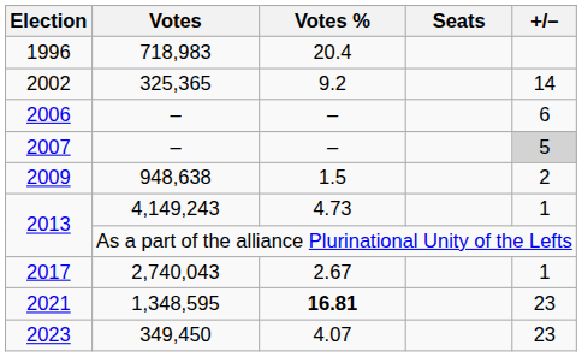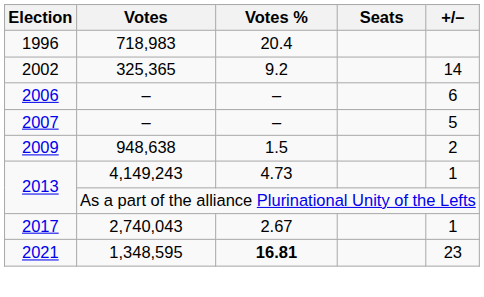 <table class="wikitable" style="text-align:center">
 <tr>
 <th><strong>Election</strong></th>
 <th>Votes</th>
 <th>Votes %</th>
 <th><strong>Seats</strong></th>
 <th>+/–</th>
 </tr>
 <tr>
 <td>1996</td>
 <td>718,983</td>
 <td>20.4</td>
 <td></td>
 <td></td>
 </tr>
 <tr>
 <td>2002</td>
 <td>325,365</td>
 <td>9.2</td>
 <td></td>
 <td> 14</td>
 </tr>
 <tr>
 <td><a href='#'>2006</a></td>
 <td>–</td>
 <td>–</td>
 <td></td>
 <td> 6</td>
 </tr>
 <tr>
 <td><a href='#'>2007</a></td>
 <td>–</td>
 <td>–</td>
 <td></td>
-<td style="background: lightgrey;"> 5</td>
+<td> 5</td>
 </tr>
 <tr>
 <td><a href='#'>2009</a></td>
 <td>948,638</td>
 <td>1.5</td>
 <td></td>
 <td> 2</td>
 </tr>
 <tr>
 <td rowspan="2"><a href='#'>2013</a></td>
 <td>4,149,243</td>
 <td>4.73</td>
 <td></td>
 <td> 1</td>
 </tr>
 <tr>
 <td colspan="4">As a part of the alliance <a href='#'>Plurinational Unity of the Lefts</a></td>
 </tr>
 <tr>
 <td><a href='#'>2017</a></td>
 <td>2,740,043</td>
 <td>2.67</td>
 <td></td>
 <td> 1</td>
 </tr>
 <tr>
 <td><a href='#'>2021</a></td>
 <td>1,348,595</td>
 <td><strong>16.81</strong></td>
 <td></td>
 <td> 23</td>
 </tr>
-<tr>
-<td><a href='#'>2023</a></td>
-<td>349,450</td>
-<td>4.07</td>
-<td></td>
-<td> 23</td>
-</tr>
 </table>
